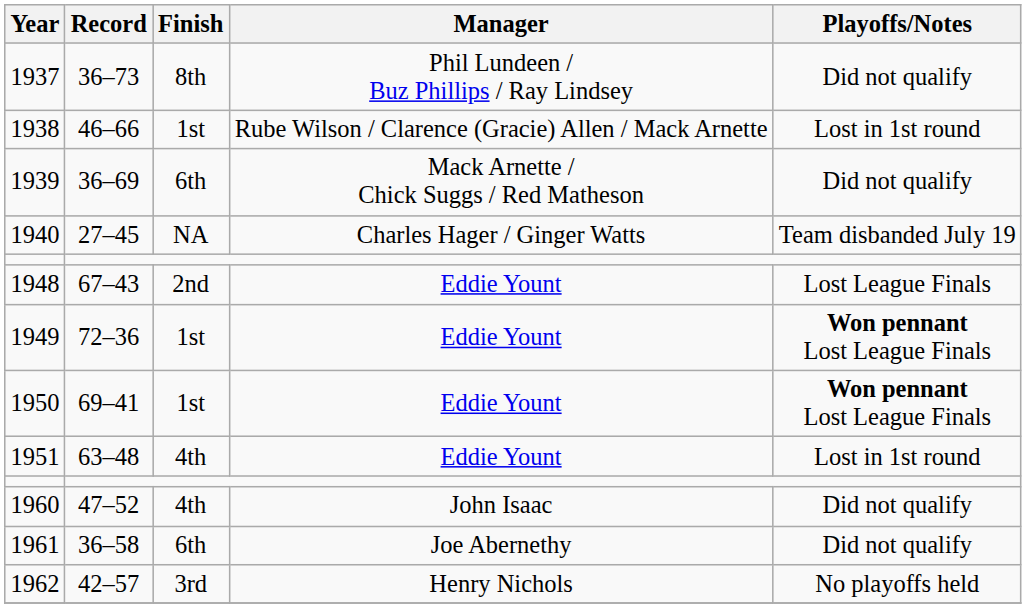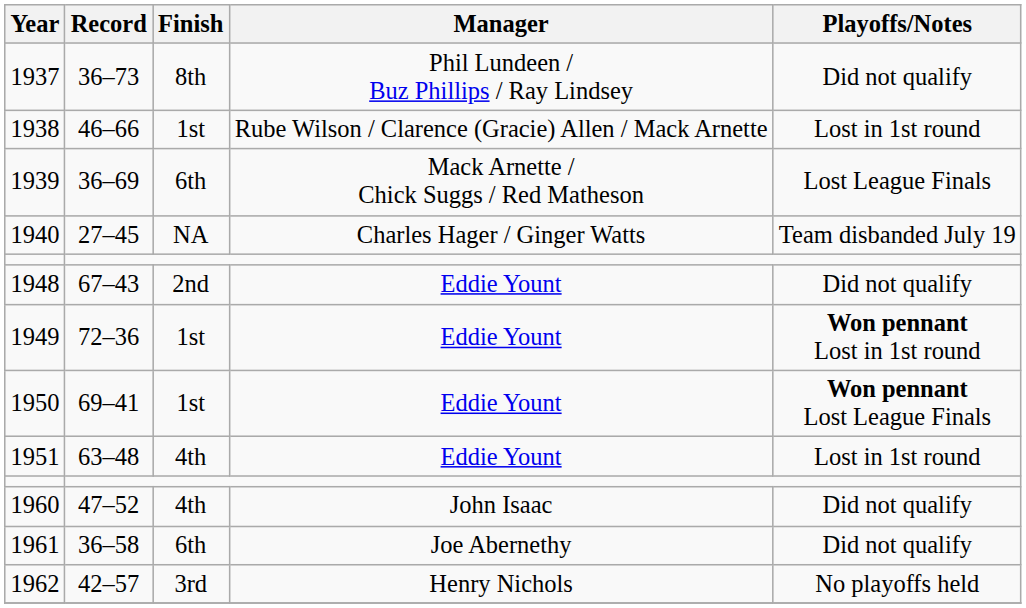 <table class="wikitable" style="text-align:center">
 <tr>
 <th>Year</th>
 <th>Record</th>
 <th>Finish</th>
 <th>Manager</th>
 <th>Playoffs/Notes</th>
 </tr>
 <tr align=center>
 <td>1937</td>
 <td>36–73</td>
 <td>8th</td>
 <td>Phil Lundeen / <br><a href='#'>Buz Phillips</a> / Ray Lindsey</td>
 <td>Did not qualify</td>
 </tr>
 <tr align=center>
 <td>1938</td>
 <td>46–66</td>
 <td>1st</td>
 <td>Rube Wilson / Clarence (Gracie) Allen / Mack Arnette</td>
 <td>Lost in 1st round</td>
 </tr>
 <tr align=center>
 <td>1939</td>
 <td>36–69</td>
 <td>6th</td>
 <td>Mack Arnette /<br> Chick Suggs / Red Matheson</td>
-<td>Did not qualify</td>
+<td>Lost League Finals</td>
 </tr>
 <tr align=center>
 <td>1940</td>
 <td>27–45</td>
 <td>NA</td>
 <td>Charles Hager / Ginger Watts</td>
 <td>Team disbanded July 19</td>
 </tr>
 <tr align=center>
 <td></td>
 </tr>
 <tr align=center>
 <td>1948</td>
 <td>67–43</td>
 <td>2nd</td>
 <td><a href='#'>Eddie Yount</a></td>
-<td>Lost League Finals</td>
+<td>Did not qualify</td>
 </tr>
 <tr align=center>
 <td>1949</td>
 <td>72–36</td>
 <td>1st</td>
 <td><a href='#'>Eddie Yount</a></td>
-<td><strong>Won pennant</strong><br>Lost League Finals</td>
+<td><strong>Won pennant</strong><br>Lost in 1st round</td>
 </tr>
 <tr align=center>
 <td>1950</td>
 <td>69–41</td>
 <td>1st</td>
 <td><a href='#'>Eddie Yount</a></td>
 <td><strong>Won pennant</strong><br>Lost League Finals</td>
 </tr>
 <tr align=center>
 <td>1951</td>
 <td>63–48</td>
 <td>4th</td>
 <td><a href='#'>Eddie Yount</a></td>
 <td>Lost in 1st round</td>
 </tr>
 <tr align=center>
 <td></td>
 </tr>
 <tr align=center>
 <td>1960</td>
 <td>47–52</td>
 <td>4th</td>
 <td>John Isaac</td>
 <td>Did not qualify</td>
 </tr>
 <tr align=center>
 <td>1961</td>
 <td>36–58</td>
 <td>6th</td>
 <td>Joe Abernethy</td>
 <td>Did not qualify</td>
 </tr>
 <tr align=center>
 <td>1962</td>
 <td>42–57</td>
 <td>3rd</td>
 <td>Henry Nichols</td>
 <td>No playoffs held</td>
 </tr>
 <tr align=center>
 </tr>
 </table>
